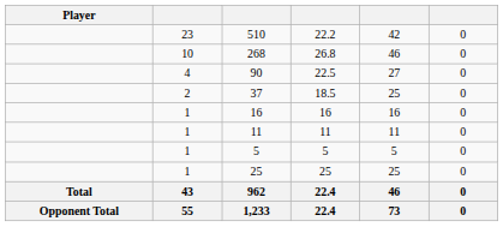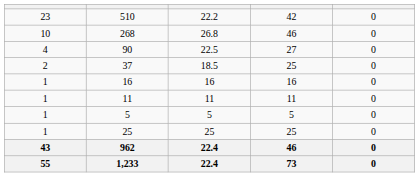 <table class="wikitable sortable" style="text-align:center; width:50%; font-size:95%;">
 <tr>
-<th width="30%">Player</th>
 <th width="14%"></th>
 <th width="14%"></th>
 <th width="14%"></th>
 <th width="14%"></th>
 <th width="14%"></th>
 </tr>
 <tr>
-<td align=left></td>
 <td>23</td>
 <td>510</td>
 <td>22.2</td>
 <td>42</td>
 <td>0</td>
 </tr>
 <tr>
-<td align=left></td>
 <td>10</td>
 <td>268</td>
 <td>26.8</td>
 <td>46</td>
 <td>0</td>
 </tr>
 <tr>
-<td align=left></td>
 <td>4</td>
 <td>90</td>
 <td>22.5</td>
 <td>27</td>
 <td>0</td>
 </tr>
 <tr>
-<td align=left></td>
 <td>2</td>
 <td>37</td>
 <td>18.5</td>
 <td>25</td>
 <td>0</td>
 </tr>
 <tr>
-<td align=left></td>
 <td>1</td>
 <td>16</td>
 <td>16</td>
 <td>16</td>
 <td>0</td>
 </tr>
 <tr>
-<td align=left></td>
 <td>1</td>
 <td>11</td>
 <td>11</td>
 <td>11</td>
 <td>0</td>
 </tr>
 <tr>
-<td align=left></td>
 <td>1</td>
 <td>5</td>
 <td>5</td>
 <td>5</td>
 <td>0</td>
 </tr>
 <tr>
-<td align=left></td>
 <td>1</td>
 <td>25</td>
 <td>25</td>
 <td>25</td>
 <td>0</td>
 </tr>
 <tr>
-<th>Total</th>
 <th>43</th>
 <th>962</th>
 <th>22.4</th>
 <th>46</th>
 <th>0</th>
 </tr>
 <tr>
-<th>Opponent Total</th>
 <th>55</th>
 <th>1,233</th>
 <th>22.4</th>
 <th>73</th>
 <th>0</th>
 </tr>
 </table>
